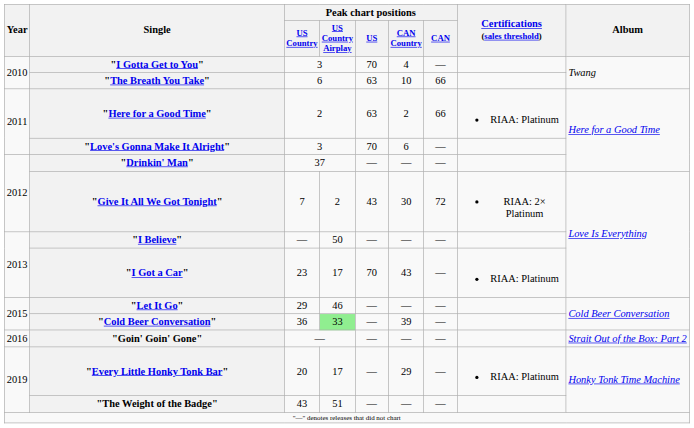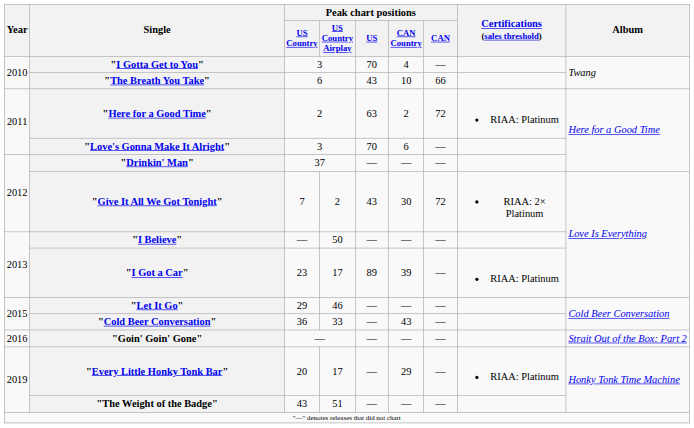 <table class="wikitable plainrowheaders" style="text-align:center;">
 <tr>
 <th rowspan=2>Year</th>
 <th rowspan=2 style=width:24em;>Single</th>
 <th colspan=5>Peak chart positions</th>
 <th rowspan=2 style=width:10em;><a href='#'>Certifications</a><br><small>(<a href='#'>sales threshold</a>)</small></th>
 <th rowspan=2>Album</th>
 </tr>
 <tr style="font-size:smaller;">
 <th width=45><a href='#'>US Country</a><br></th>
 <th width=45><a href='#'>US Country Airplay</a><br></th>
 <th width=45><a href='#'>US</a><br></th>
 <th width=45><a href='#'>CAN Country</a><br></th>
 <th width=45><a href='#'>CAN</a><br></th>
 </tr>
 <tr>
 <td rowspan=2>2010</td>
 <th scope=row>"<a href='#'>I Gotta Get to You</a>"</th>
 <td colspan=2>3</td>
 <td>70</td>
 <td>4</td>
 <td>—</td>
 <td></td>
 <td align="left" rowspan="2"><em>Twang</em></td>
 </tr>
 <tr>
 <th scope=row>"<a href='#'>The Breath You Take</a>"</th>
 <td colspan=2>6</td>
-<td>63</td>
+<td>43</td>
 <td>10</td>
 <td>66</td>
 <td></td>
 </tr>
 <tr>
 <td rowspan="2">2011</td>
 <th scope="row">"<a href='#'>Here for a Good Time</a>"</th>
 <td colspan=2>2</td>
 <td>63</td>
 <td>2</td>
-<td>66</td>
+<td>72</td>
 <td><br><ul><li>RIAA: Platinum</li></ul></td>
 <td align="left" rowspan="3"><em><a href='#'>Here for a Good Time</a></em></td>
 </tr>
 <tr>
 <th scope="row">"<a href='#'>Love's Gonna Make It Alright</a>"</th>
 <td colspan=2>3</td>
 <td>70</td>
 <td>6</td>
 <td>—</td>
 <td></td>
 </tr>
 <tr>
 <td rowspan="2">2012</td>
 <th scope="row">"<a href='#'>Drinkin' Man</a>"</th>
 <td colspan=2>37</td>
 <td>—</td>
 <td>—</td>
 <td>—</td>
 <td></td>
 </tr>
 <tr>
 <th scope="row">"<a href='#'>Give It All We Got Tonight</a>"</th>
 <td>7</td>
 <td>2</td>
 <td>43</td>
 <td>30</td>
 <td>72</td>
 <td><br><ul><li>RIAA: 2× Platinum</li></ul></td>
 <td align="left" rowspan="3"><em><a href='#'>Love Is Everything</a></em></td>
 </tr>
 <tr>
 <td rowspan="2">2013</td>
 <th scope="row">"<a href='#'>I Believe</a>"</th>
 <td>—</td>
 <td>50</td>
 <td>—</td>
 <td>—</td>
 <td>—</td>
 <td></td>
 </tr>
 <tr>
 <th scope="row">"<a href='#'>I Got a Car</a>"</th>
 <td>23</td>
 <td>17</td>
-<td>70</td>
-<td>43</td>
+<td>89</td>
+<td>39</td>
 <td>—</td>
 <td><br><ul><li>RIAA: Platinum</li></ul></td>
 </tr>
 <tr>
 <td rowspan="2">2015</td>
 <th scope="row">"<a href='#'>Let It Go</a>"</th>
 <td>29</td>
 <td>46</td>
 <td>—</td>
 <td>—</td>
 <td>—</td>
 <td></td>
 <td align="left" rowspan="2"><em><a href='#'>Cold Beer Conversation</a></em></td>
 </tr>
 <tr>
 <th scope="row">"<a href='#'>Cold Beer Conversation</a>"</th>
 <td>36</td>
-<td style="background: lightgreen;">33</td>
+<td>33</td>
 <td>—</td>
-<td>39</td>
+<td>43</td>
 <td>—</td>
 <td></td>
 </tr>
 <tr>
 <td>2016</td>
 <th scope="row">"Goin' Goin' Gone"</th>
 <td colspan="2">—</td>
 <td>—</td>
 <td>—</td>
 <td>—</td>
 <td></td>
 <td align="left"><em><a href='#'>Strait Out of the Box: Part 2</a></em></td>
 </tr>
 <tr>
 <td rowspan="2">2019</td>
 <th scope="row">"<a href='#'>Every Little Honky Tonk Bar</a>"</th>
 <td>20</td>
 <td>17</td>
 <td>—</td>
 <td>29</td>
 <td>—</td>
 <td><br><ul><li>RIAA: Platinum</li></ul></td>
 <td align="left" rowspan="2"><em><a href='#'>Honky Tonk Time Machine</a></em></td>
 </tr>
 <tr>
 <th scope="row">"The Weight of the Badge"</th>
 <td>43</td>
 <td>51</td>
 <td>—</td>
 <td>—</td>
 <td>—</td>
 <td></td>
 </tr>
 <tr>
 <td colspan="9" style="font-size:8pt">"—" denotes releases that did not chart</td>
 </tr>
 </table>
